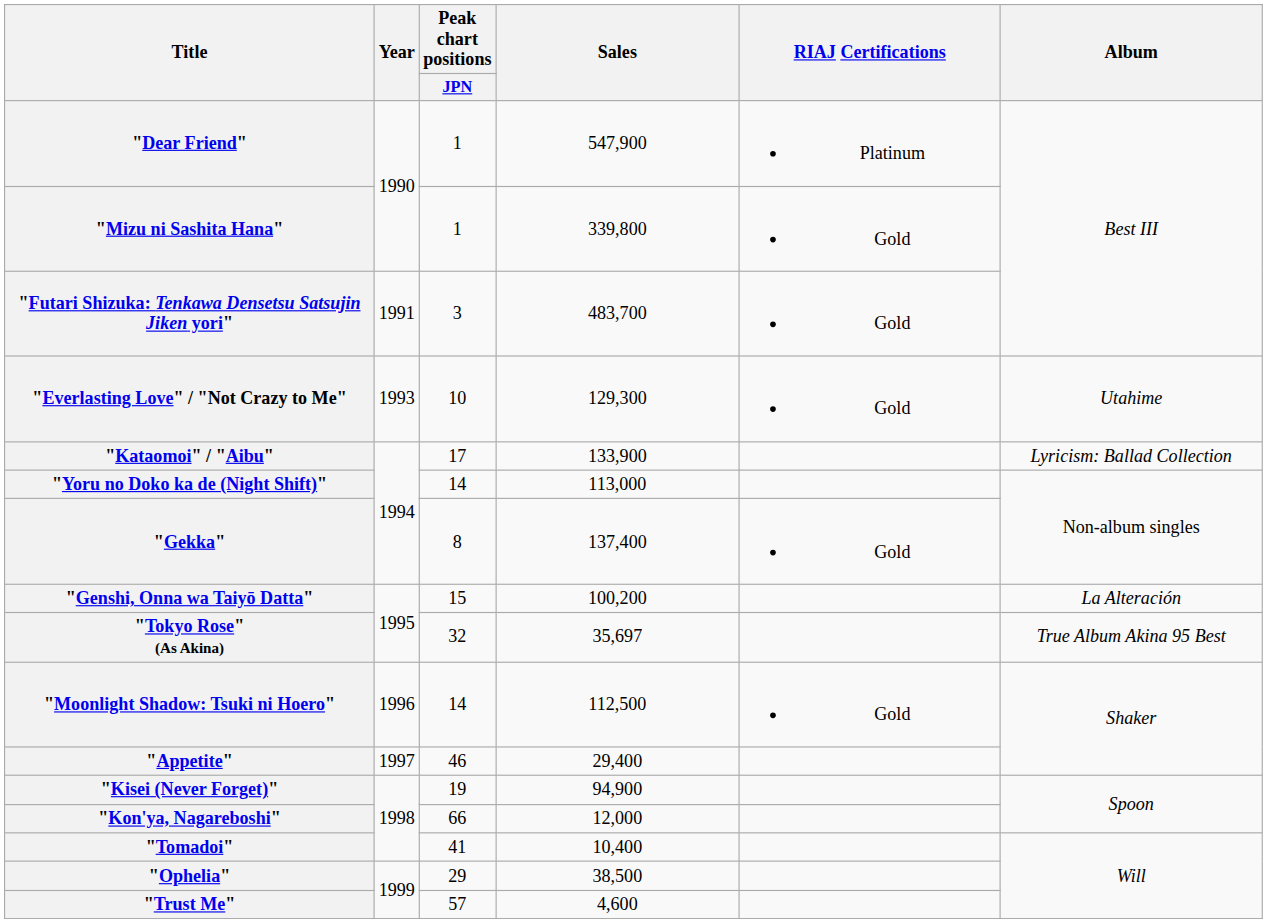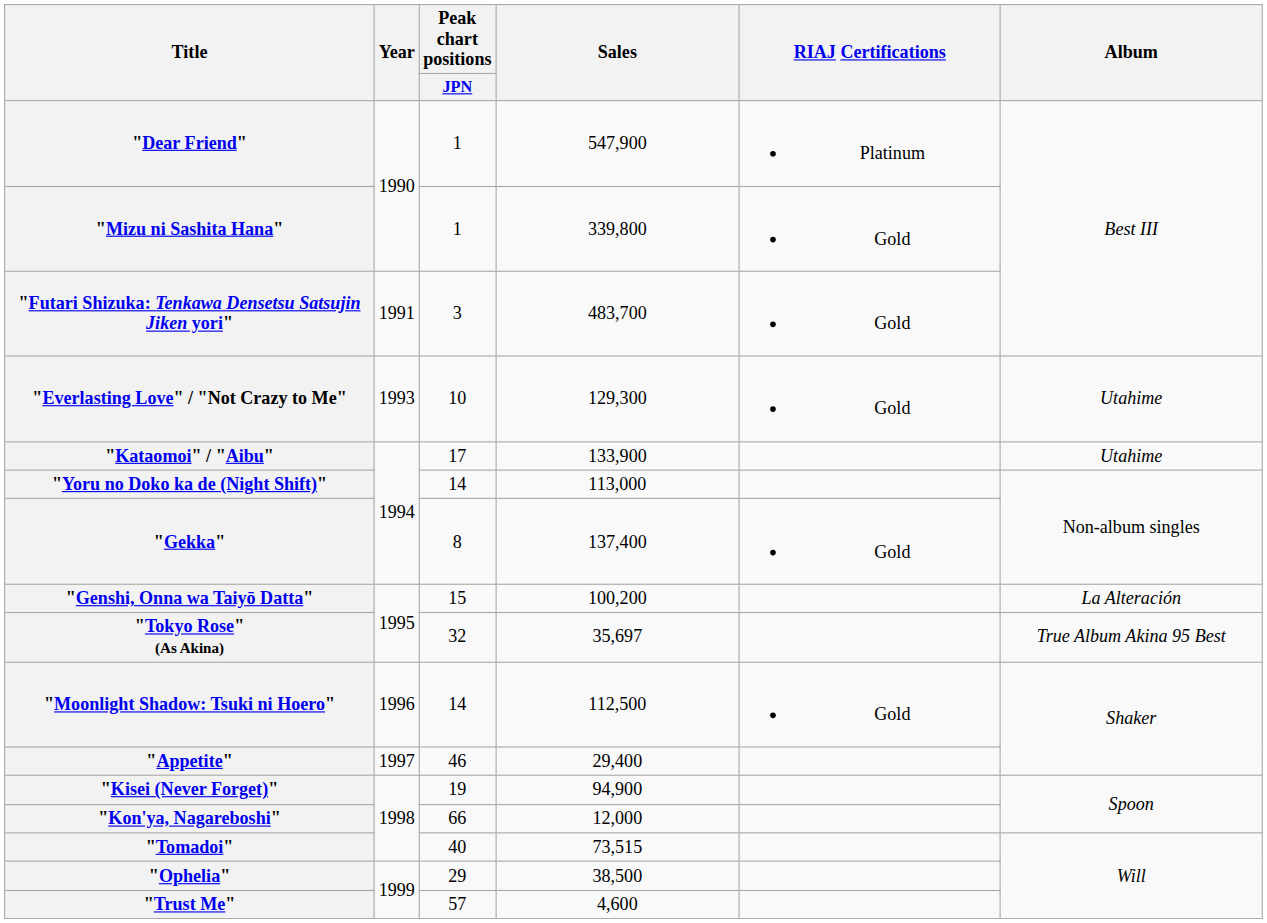 <table class="wikitable plainrowheaders" style="text-align:center;">
 <tr>
 <th scope="col" rowspan="2" style="width:20em;">Title</th>
 <th scope="col" rowspan="2" style="width:2em;">Year</th>
 <th scope="col" colspan="1">Peak chart positions</th>
 <th scope="col" rowspan="2" style="width:13em;">Sales</th>
 <th scope="col" rowspan="2" style="width:14em;"><a href='#'>RIAJ</a> <a href='#'>Certifications</a></th>
 <th scope="col" rowspan="2" style="width:14em;">Album</th>
 </tr>
 <tr>
 <th scope="col" style="width:2.5em;font-size:90%;"><a href='#'>JPN</a><br></th>
 </tr>
 <tr>
 <th scope="row">"<a href='#'>Dear Friend</a>"</th>
 <td rowspan="2">1990</td>
 <td>1</td>
 <td>547,900</td>
 <td><br><ul><li>Platinum</li></ul></td>
 <td rowspan="3"><em>Best III</em></td>
 </tr>
 <tr>
 <th scope="row">"<a href='#'>Mizu ni Sashita Hana</a>"</th>
 <td>1</td>
 <td>339,800</td>
 <td><br><ul><li>Gold</li></ul></td>
 </tr>
 <tr>
 <th scope="row">"<a href='#'>Futari Shizuka: <em>Tenkawa Densetsu Satsujin Jiken</em> yori</a>"</th>
 <td>1991</td>
 <td>3</td>
 <td>483,700</td>
 <td><br><ul><li>Gold</li></ul></td>
 </tr>
 <tr>
 <th scope="row">"<a href='#'>Everlasting Love</a>" / "Not Crazy to Me"</th>
 <td>1993</td>
 <td>10</td>
 <td>129,300</td>
 <td><br><ul><li>Gold</li></ul></td>
 <td><em>Utahime</em></td>
 </tr>
 <tr>
 <th scope="row">"<a href='#'>Kataomoi</a>" / "<a href='#'>Aibu</a>"</th>
 <td rowspan="3">1994</td>
 <td>17</td>
 <td>133,900</td>
 <td></td>
-<td><em>Lyricism: Ballad Collection</em></td>
+<td><em>Utahime</em></td>
 </tr>
 <tr>
 <th scope="row">"<a href='#'>Yoru no Doko ka de (Night Shift)</a>"</th>
 <td>14</td>
 <td>113,000</td>
 <td></td>
 <td rowspan="2">Non-album singles</td>
 </tr>
 <tr>
 <th scope="row">"<a href='#'>Gekka</a>"</th>
 <td>8</td>
 <td>137,400</td>
 <td><br><ul><li>Gold</li></ul></td>
 </tr>
 <tr>
 <th scope="row">"<a href='#'>Genshi, Onna wa Taiyō Datta</a>"</th>
 <td rowspan="2">1995</td>
 <td>15</td>
 <td>100,200</td>
 <td></td>
 <td><em>La Alteración</em></td>
 </tr>
 <tr>
 <th scope="row">"<a href='#'>Tokyo Rose</a>"<br><small>(As Akina)</small></th>
 <td>32</td>
 <td>35,697</td>
 <td></td>
 <td><em>True Album Akina 95 Best</em></td>
 </tr>
 <tr>
 <th scope="row">"<a href='#'>Moonlight Shadow: Tsuki ni Hoero</a>"</th>
 <td>1996</td>
 <td>14</td>
 <td>112,500</td>
 <td><br><ul><li>Gold</li></ul></td>
 <td rowspan="2"><em>Shaker</em></td>
 </tr>
 <tr>
 <th scope="row">"<a href='#'>Appetite</a>"</th>
 <td>1997</td>
 <td>46</td>
 <td>29,400</td>
 <td></td>
 </tr>
 <tr>
 <th scope="row">"<a href='#'>Kisei (Never Forget)</a>"</th>
 <td rowspan="3">1998</td>
 <td>19</td>
 <td>94,900</td>
 <td></td>
 <td rowspan="2"><em>Spoon</em></td>
 </tr>
 <tr>
 <th scope="row">"<a href='#'>Kon'ya, Nagareboshi</a>"</th>
 <td>66</td>
 <td>12,000</td>
 <td></td>
 </tr>
 <tr>
 <th scope="row">"<a href='#'>Tomadoi</a>"</th>
-<td>41</td>
-<td>10,400</td>
+<td>40</td>
+<td>73,515</td>
 <td></td>
 <td rowspan="3"><em>Will</em></td>
 </tr>
 <tr>
 <th scope="row">"<a href='#'>Ophelia</a>"</th>
 <td rowspan="2">1999</td>
 <td>29</td>
 <td>38,500</td>
 <td></td>
 </tr>
 <tr>
 <th scope="row">"<a href='#'>Trust Me</a>"</th>
 <td>57</td>
 <td>4,600</td>
 <td></td>
 </tr>
 <tr>
 </tr>
 </table>
